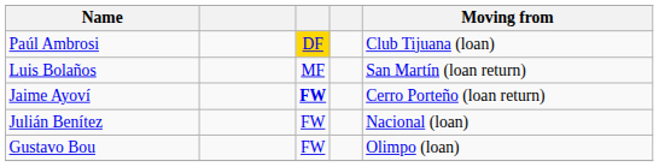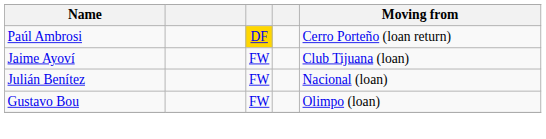 <table class="wikitable" style="text-align: center; width:50%">
 <tr>
 </tr>
 <tr>
 <th width=30% align="center">Name</th>
 <th width=15% align="center"></th>
 <th width=5% align="center"></th>
 <th width=5% align="center"></th>
 <th width=45% align="center">Moving from</th>
 </tr>
 <tr>
 <td align=left><a href='#'>Paúl Ambrosi</a></td>
 <td></td>
 <td style="background: gold;"><a href='#'>DF</a></td>
 <td></td>
-<td align=left><a href='#'>Club Tijuana</a>  (loan)</td>
-</tr>
-<tr>
-<td align=left><a href='#'>Luis Bolaños</a></td>
-<td></td>
-<td><a href='#'>MF</a></td>
-<td></td>
-<td align=left><a href='#'>San Martín</a>  (loan return)</td>
+<td align=left><a href='#'>Cerro Porteño</a>  (loan return)</td>
 </tr>
 <tr>
 <td align=left><a href='#'>Jaime Ayoví</a></td>
 <td></td>
-<td><strong><a href='#'>FW</a></strong></td>
+<td><a href='#'>FW</a></td>
 <td></td>
-<td align=left><a href='#'>Cerro Porteño</a>  (loan return)</td>
+<td align=left><a href='#'>Club Tijuana</a>  (loan)</td>
 </tr>
 <tr>
 <td align=left><a href='#'>Julián Benítez</a></td>
 <td></td>
 <td><a href='#'>FW</a></td>
 <td></td>
 <td align=left><a href='#'>Nacional</a>  (loan)</td>
 </tr>
 <tr>
 <td align=left><a href='#'>Gustavo Bou</a></td>
 <td></td>
 <td><a href='#'>FW</a></td>
 <td></td>
 <td align=left><a href='#'>Olimpo</a>  (loan)</td>
 </tr>
 <tr>
 </tr>
 </table>
